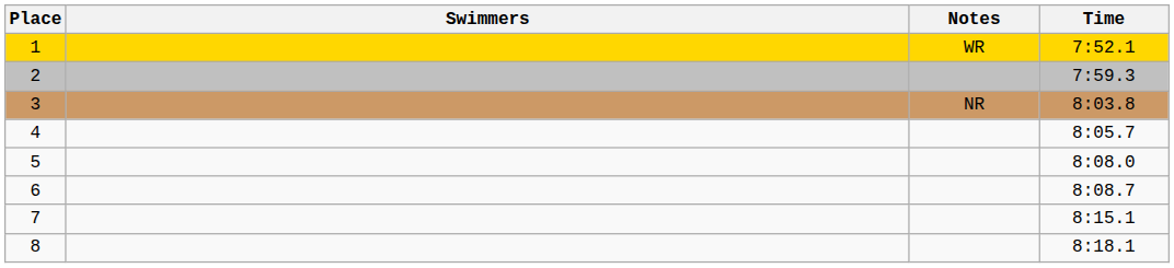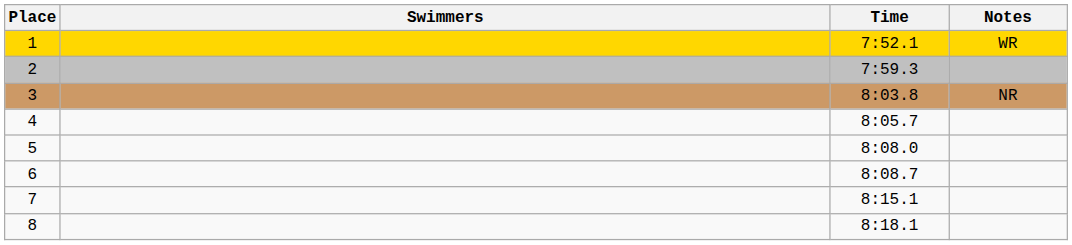 <table class=wikitable style="text-align:center">
 <tr>
 <th>Place</th>
 <th width=620>Swimmers</th>
+<th width=90>Time</th>
 <th width=90>Notes</th>
-<th width=90>Time</th>
 </tr>
 <tr bgcolor=Gold>
 <td>1</td>
 <td align=left></td>
+<td>7:52.1</td>
 <td>WR</td>
-<td>7:52.1</td>
 </tr>
 <tr bgcolor=Silver>
 <td>2</td>
 <td align=left></td>
+<td>7:59.3</td>
 <td></td>
-<td>7:59.3</td>
 </tr>
 <tr bgcolor=#cc9966>
 <td>3</td>
 <td align=left></td>
+<td>8:03.8</td>
 <td>NR</td>
-<td>8:03.8</td>
 </tr>
 <tr>
 <td>4</td>
 <td align=left></td>
+<td>8:05.7</td>
 <td></td>
-<td>8:05.7</td>
 </tr>
 <tr>
 <td>5</td>
 <td align=left></td>
+<td>8:08.0</td>
 <td></td>
-<td>8:08.0</td>
 </tr>
 <tr>
 <td>6</td>
 <td align=left></td>
+<td>8:08.7</td>
 <td></td>
-<td>8:08.7</td>
 </tr>
 <tr>
 <td>7</td>
 <td align=left></td>
+<td>8:15.1</td>
 <td></td>
-<td>8:15.1</td>
 </tr>
 <tr>
 <td>8</td>
 <td align=left></td>
+<td>8:18.1</td>
 <td></td>
-<td>8:18.1</td>
 </tr>
 </table>
